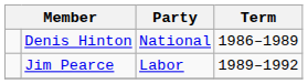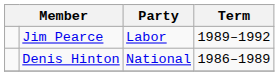 <table class="wikitable">
 <tr>
 <th colspan="2">Member</th>
 <th>Party</th>
 <th>Term</th>
 </tr>
 <tr>
 <td> </td>
+<td><a href='#'>Jim Pearce</a></td>
+<td><a href='#'>Labor</a></td>
+<td>1989–1992</td>
+</tr>
+<tr>
+<td> </td>
 <td><a href='#'>Denis Hinton</a></td>
 <td><a href='#'>National</a></td>
 <td>1986–1989</td>
 </tr>
 <tr>
-<td> </td>
-<td><a href='#'>Jim Pearce</a></td>
-<td><a href='#'>Labor</a></td>
-<td>1989–1992</td>
-</tr>
-<tr>
 </tr>
 </table>
